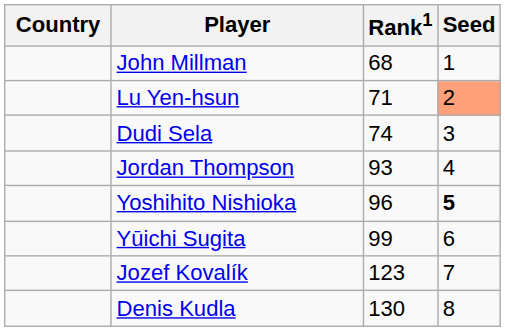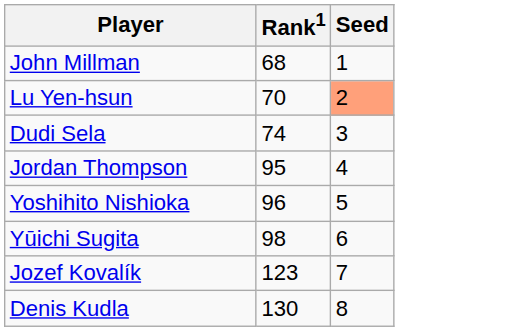 <table class="sortable wikitable">
 <tr>
-<th width="70">Country</th>
 <th width="175">Player</th>
 <th>Rank<sup>1</sup></th>
 <th>Seed</th>
 </tr>
 <tr>
-<td></td>
 <td><a href='#'>John Millman</a></td>
 <td>68</td>
 <td>1</td>
 </tr>
 <tr>
-<td></td>
 <td><a href='#'>Lu Yen-hsun</a></td>
-<td>71</td>
+<td>70</td>
 <td style="background: lightsalmon;">2</td>
 </tr>
 <tr>
-<td></td>
 <td><a href='#'>Dudi Sela</a></td>
 <td>74</td>
 <td>3</td>
 </tr>
 <tr>
-<td></td>
 <td><a href='#'>Jordan Thompson</a></td>
-<td>93</td>
+<td>95</td>
 <td>4</td>
 </tr>
 <tr>
-<td></td>
 <td><a href='#'>Yoshihito Nishioka</a></td>
 <td>96</td>
-<td><strong>5</strong></td>
+<td>5</td>
 </tr>
 <tr>
-<td></td>
 <td><a href='#'>Yūichi Sugita</a></td>
-<td>99</td>
+<td>98</td>
 <td>6</td>
 </tr>
 <tr>
-<td></td>
 <td><a href='#'>Jozef Kovalík</a></td>
 <td>123</td>
 <td>7</td>
 </tr>
 <tr>
-<td></td>
 <td><a href='#'>Denis Kudla</a></td>
 <td>130</td>
 <td>8</td>
 </tr>
 </table>
